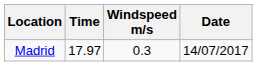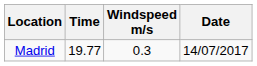 <table class="wikitable" style= "text-align: center">
 <tr>
 <th>Location</th>
 <th>Time</th>
 <th>Windspeed<br>m/s</th>
 <th>Date</th>
 </tr>
 <tr>
 <td><a href='#'>Madrid</a></td>
-<td>17.97</td>
+<td>19.77</td>
 <td>0.3</td>
 <td>14/07/2017</td>
 </tr>
 </table>
